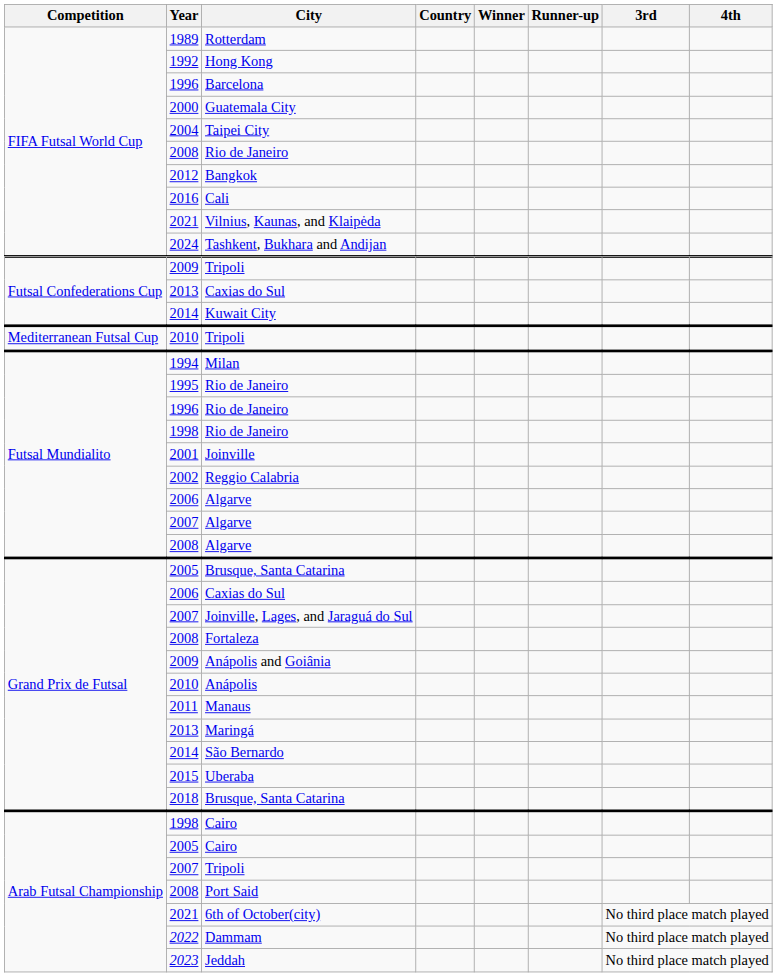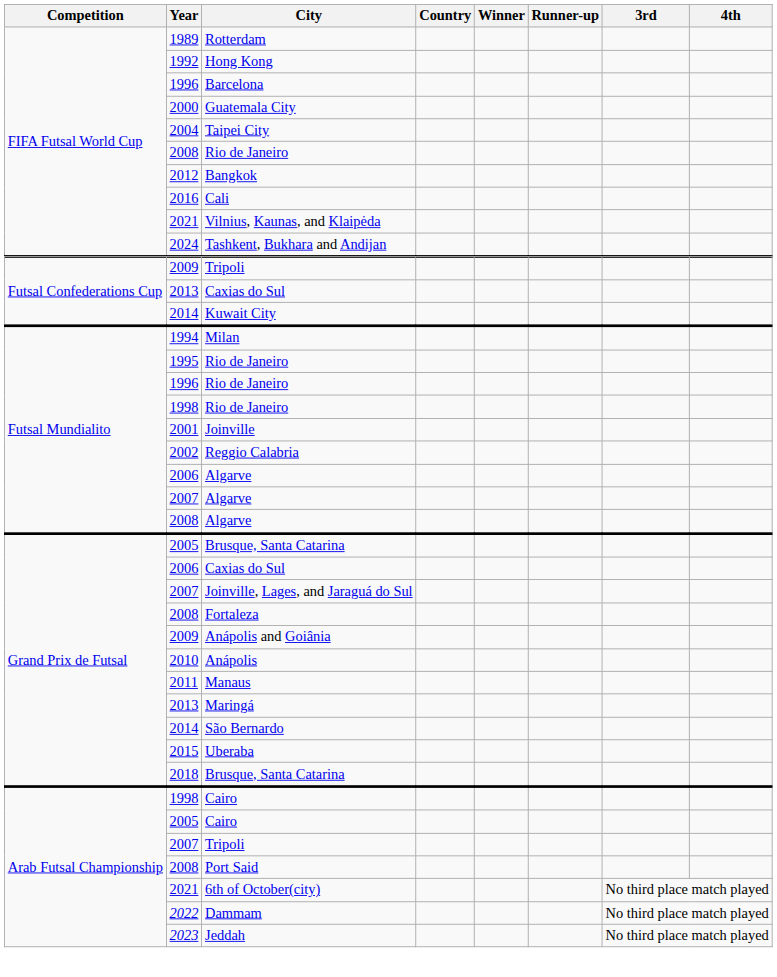 <table class="wikitable">
 <tr>
 <th>Competition</th>
 <th>Year</th>
 <th>City</th>
 <th>Country</th>
 <th>Winner </th>
 <th>Runner-up </th>
 <th>3rd </th>
 <th>4th</th>
 </tr>
 <tr>
 <td rowspan=10><a href='#'>FIFA Futsal World Cup</a></td>
 <td><a href='#'>1989</a></td>
 <td><a href='#'>Rotterdam</a></td>
 <td></td>
 <td></td>
 <td></td>
 <td></td>
 <td></td>
 </tr>
 <tr>
 <td><a href='#'>1992</a></td>
 <td><a href='#'>Hong Kong</a></td>
 <td></td>
 <td></td>
 <td></td>
 <td></td>
 <td></td>
 </tr>
 <tr>
 <td><a href='#'>1996</a></td>
 <td><a href='#'>Barcelona</a></td>
 <td></td>
 <td></td>
 <td></td>
 <td></td>
 <td></td>
 </tr>
 <tr>
 <td><a href='#'>2000</a></td>
 <td><a href='#'>Guatemala City</a></td>
 <td></td>
 <td></td>
 <td></td>
 <td></td>
 <td></td>
 </tr>
 <tr>
 <td><a href='#'>2004</a></td>
 <td><a href='#'>Taipei City</a></td>
 <td></td>
 <td></td>
 <td></td>
 <td></td>
 <td></td>
 </tr>
 <tr>
 <td><a href='#'>2008</a></td>
 <td><a href='#'>Rio de Janeiro</a></td>
 <td></td>
 <td></td>
 <td></td>
 <td></td>
 <td></td>
 </tr>
 <tr>
 <td><a href='#'>2012</a></td>
 <td><a href='#'>Bangkok</a></td>
 <td></td>
 <td></td>
 <td></td>
 <td></td>
 <td></td>
 </tr>
 <tr>
 <td><a href='#'>2016</a></td>
 <td><a href='#'>Cali</a></td>
 <td></td>
 <td></td>
 <td></td>
 <td></td>
 <td></td>
 </tr>
 <tr>
 <td><a href='#'>2021</a></td>
 <td><a href='#'>Vilnius</a>, <a href='#'>Kaunas</a>, and <a href='#'>Klaipėda</a></td>
 <td></td>
 <td></td>
 <td></td>
 <td></td>
 <td></td>
 </tr>
 <tr style="border-bottom:3px solid black;">
 <td><a href='#'>2024</a></td>
 <td><a href='#'>Tashkent</a>, <a href='#'>Bukhara</a> and <a href='#'>Andijan</a></td>
 <td></td>
 <td></td>
 <td></td>
 <td></td>
 <td></td>
 </tr>
 <tr>
 </tr>
 <tr>
 <td rowspan=3><a href='#'>Futsal Confederations Cup</a></td>
 <td><a href='#'>2009</a></td>
 <td><a href='#'>Tripoli</a></td>
 <td></td>
 <td></td>
 <td></td>
 <td></td>
 <td></td>
 </tr>
 <tr>
 <td><a href='#'>2013</a></td>
 <td><a href='#'>Caxias do Sul</a></td>
 <td></td>
 <td></td>
 <td></td>
 <td></td>
 <td></td>
 </tr>
 <tr style="border-bottom:3px solid black;">
 <td><a href='#'>2014</a></td>
 <td><a href='#'>Kuwait City</a></td>
-<td></td>
-<td></td>
-<td></td>
-<td></td>
-<td></td>
-</tr>
-<tr style="border-bottom:3px solid black;">
-<td><a href='#'>Mediterranean Futsal Cup</a></td>
-<td><a href='#'>2010</a></td>
-<td><a href='#'>Tripoli</a></td>
 <td></td>
 <td></td>
 <td></td>
 <td></td>
 <td></td>
 </tr>
 <tr>
 <td rowspan=9><a href='#'>Futsal Mundialito</a></td>
 <td><a href='#'>1994</a></td>
 <td><a href='#'>Milan</a></td>
 <td></td>
 <td></td>
 <td></td>
 <td></td>
 <td></td>
 </tr>
 <tr>
 <td><a href='#'>1995</a></td>
 <td><a href='#'>Rio de Janeiro</a></td>
 <td></td>
 <td></td>
 <td></td>
 <td></td>
 <td></td>
 </tr>
 <tr>
 <td><a href='#'>1996</a></td>
 <td><a href='#'>Rio de Janeiro</a></td>
 <td></td>
 <td></td>
 <td></td>
 <td></td>
 <td></td>
 </tr>
 <tr>
 <td><a href='#'>1998</a></td>
 <td><a href='#'>Rio de Janeiro</a></td>
 <td></td>
 <td></td>
 <td></td>
 <td></td>
 <td></td>
 </tr>
 <tr>
 <td><a href='#'>2001</a></td>
 <td><a href='#'>Joinville</a></td>
 <td></td>
 <td></td>
 <td></td>
 <td></td>
 <td></td>
 </tr>
 <tr>
 <td><a href='#'>2002</a></td>
 <td><a href='#'>Reggio Calabria</a></td>
 <td></td>
 <td></td>
 <td></td>
 <td></td>
 <td></td>
 </tr>
 <tr>
 <td><a href='#'>2006</a></td>
 <td><a href='#'>Algarve</a></td>
 <td></td>
 <td></td>
 <td></td>
 <td></td>
 <td></td>
 </tr>
 <tr>
 <td><a href='#'>2007</a></td>
 <td><a href='#'>Algarve</a></td>
 <td></td>
 <td></td>
 <td></td>
 <td></td>
 <td></td>
 </tr>
 <tr style="border-bottom:3px solid black;">
 <td><a href='#'>2008</a></td>
 <td><a href='#'>Algarve</a></td>
 <td></td>
 <td></td>
 <td></td>
 <td></td>
 <td></td>
 </tr>
 <tr>
 <td rowspan=11><a href='#'>Grand Prix de Futsal</a></td>
 <td><a href='#'>2005</a></td>
 <td><a href='#'>Brusque, Santa Catarina</a></td>
 <td></td>
 <td></td>
 <td></td>
 <td></td>
 <td></td>
 </tr>
 <tr>
 <td><a href='#'>2006</a></td>
 <td><a href='#'>Caxias do Sul</a></td>
 <td></td>
 <td></td>
 <td></td>
 <td></td>
 <td></td>
 </tr>
 <tr>
 <td><a href='#'>2007</a></td>
 <td><a href='#'>Joinville</a>, <a href='#'>Lages</a>, and <a href='#'>Jaraguá do Sul</a></td>
 <td></td>
 <td></td>
 <td></td>
 <td></td>
 <td></td>
 </tr>
 <tr>
 <td><a href='#'>2008</a></td>
 <td><a href='#'>Fortaleza</a></td>
 <td></td>
 <td></td>
 <td></td>
 <td></td>
 <td></td>
 </tr>
 <tr>
 <td><a href='#'>2009</a></td>
 <td><a href='#'>Anápolis</a> and <a href='#'>Goiânia</a></td>
 <td></td>
 <td></td>
 <td></td>
 <td></td>
 <td></td>
 </tr>
 <tr>
 <td><a href='#'>2010</a></td>
 <td><a href='#'>Anápolis</a></td>
 <td></td>
 <td></td>
 <td></td>
 <td></td>
 <td></td>
 </tr>
 <tr>
 <td><a href='#'>2011</a></td>
 <td><a href='#'>Manaus</a></td>
 <td></td>
 <td></td>
 <td></td>
 <td></td>
 <td></td>
 </tr>
 <tr>
 <td><a href='#'>2013</a></td>
 <td><a href='#'>Maringá</a></td>
 <td></td>
 <td></td>
 <td></td>
 <td></td>
 <td></td>
 </tr>
 <tr>
 <td><a href='#'>2014</a></td>
 <td><a href='#'>São Bernardo</a></td>
 <td></td>
 <td></td>
 <td></td>
 <td></td>
 <td></td>
 </tr>
 <tr>
 <td><a href='#'>2015</a></td>
 <td><a href='#'>Uberaba</a></td>
 <td></td>
 <td></td>
 <td></td>
 <td></td>
 <td></td>
 </tr>
 <tr style="border-bottom:3px solid black;">
 <td><a href='#'>2018</a></td>
 <td><a href='#'>Brusque, Santa Catarina</a></td>
 <td></td>
 <td></td>
 <td></td>
 <td></td>
 <td></td>
 </tr>
 <tr>
 <td rowspan="7"><a href='#'>Arab Futsal Championship</a></td>
 <td><a href='#'>1998</a></td>
 <td><a href='#'>Cairo</a></td>
 <td></td>
 <td></td>
 <td></td>
 <td></td>
 <td></td>
 </tr>
 <tr>
 <td><a href='#'>2005</a></td>
 <td><a href='#'>Cairo</a></td>
 <td></td>
 <td></td>
 <td></td>
 <td></td>
 <td></td>
 </tr>
 <tr>
 <td><a href='#'>2007</a></td>
 <td><a href='#'>Tripoli</a></td>
 <td></td>
 <td></td>
 <td></td>
 <td></td>
 <td></td>
 </tr>
 <tr>
 <td><a href='#'>2008</a></td>
 <td><a href='#'>Port Said</a></td>
 <td></td>
 <td></td>
 <td></td>
 <td></td>
 <td></td>
 </tr>
 <tr>
 <td><a href='#'>2021</a></td>
 <td><a href='#'>6th of October(city)</a></td>
 <td></td>
 <td></td>
 <td></td>
 <td colspan="2">No third place match played</td>
 </tr>
 <tr>
 <td><em><a href='#'>2022</a></em></td>
 <td><a href='#'>Dammam</a></td>
 <td></td>
 <td></td>
 <td></td>
 <td colspan="2">No third place match played</td>
 </tr>
 <tr>
 <td><em><a href='#'>2023</a></em></td>
 <td><a href='#'>Jeddah</a></td>
 <td></td>
 <td></td>
 <td></td>
 <td colspan="2">No third place match played</td>
 </tr>
 </table>
